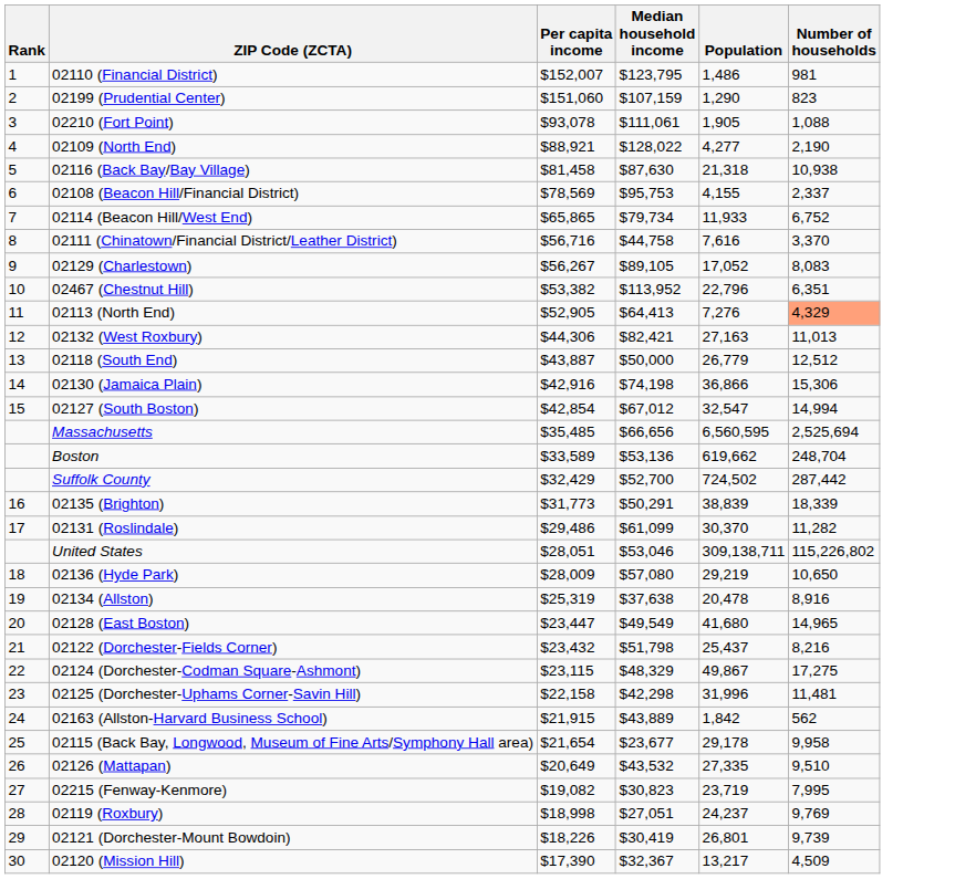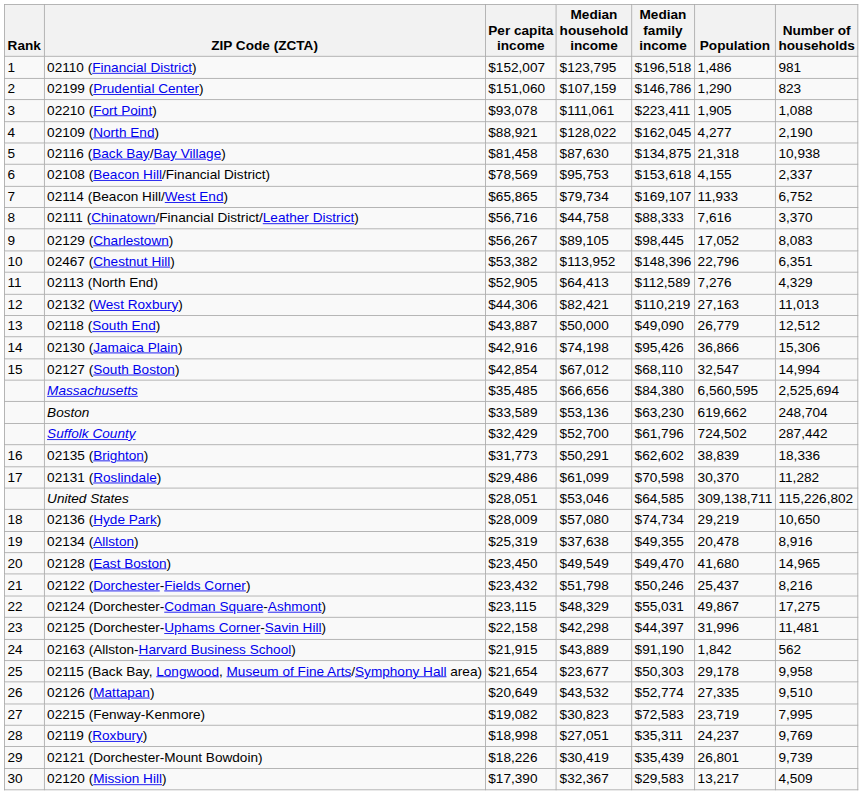 <table class="wikitable sortable">
 <tr valign=bottom>
 <th>Rank</th>
 <th>ZIP Code (ZCTA)</th>
 <th>Per capita<br>income</th>
 <th>Median<br>household<br>income</th>
+<th>Median<br>family<br>income</th>
 <th>Population</th>
 <th>Number of<br>households</th>
 </tr>
 <tr>
 <td>1</td>
 <td>02110 (<a href='#'>Financial District</a>)</td>
 <td>$152,007</td>
 <td>$123,795</td>
+<td>$196,518</td>
 <td>1,486</td>
 <td>981</td>
 </tr>
 <tr>
 <td>2</td>
 <td>02199 (<a href='#'>Prudential Center</a>)</td>
 <td>$151,060</td>
 <td>$107,159</td>
+<td>$146,786</td>
 <td>1,290</td>
 <td>823</td>
 </tr>
 <tr>
 <td>3</td>
 <td>02210 (<a href='#'>Fort Point</a>)</td>
 <td>$93,078</td>
 <td>$111,061</td>
+<td>$223,411</td>
 <td>1,905</td>
 <td>1,088</td>
 </tr>
 <tr>
 <td>4</td>
 <td>02109 (<a href='#'>North End</a>)</td>
 <td>$88,921</td>
 <td>$128,022</td>
+<td>$162,045</td>
 <td>4,277</td>
 <td>2,190</td>
 </tr>
 <tr>
 <td>5</td>
 <td>02116 (<a href='#'>Back Bay</a>/<a href='#'>Bay Village</a>)</td>
 <td>$81,458</td>
 <td>$87,630</td>
+<td>$134,875</td>
 <td>21,318</td>
 <td>10,938</td>
 </tr>
 <tr>
 <td>6</td>
 <td>02108 (<a href='#'>Beacon Hill</a>/Financial District)</td>
 <td>$78,569</td>
 <td>$95,753</td>
+<td>$153,618</td>
 <td>4,155</td>
 <td>2,337</td>
 </tr>
 <tr>
 <td>7</td>
 <td>02114 (Beacon Hill/<a href='#'>West End</a>)</td>
 <td>$65,865</td>
 <td>$79,734</td>
+<td>$169,107</td>
 <td>11,933</td>
 <td>6,752</td>
 </tr>
 <tr>
 <td>8</td>
 <td>02111 (<a href='#'>Chinatown</a>/Financial District/<a href='#'>Leather District</a>)</td>
 <td>$56,716</td>
 <td>$44,758</td>
+<td>$88,333</td>
 <td>7,616</td>
 <td>3,370</td>
 </tr>
 <tr>
 <td>9</td>
 <td>02129 (<a href='#'>Charlestown</a>)</td>
 <td>$56,267</td>
 <td>$89,105</td>
+<td>$98,445</td>
 <td>17,052</td>
 <td>8,083</td>
 </tr>
 <tr>
 <td>10</td>
 <td>02467 (<a href='#'>Chestnut Hill</a>)</td>
 <td>$53,382</td>
 <td>$113,952</td>
+<td>$148,396</td>
 <td>22,796</td>
 <td>6,351</td>
 </tr>
 <tr>
 <td>11</td>
 <td>02113 (North End)</td>
 <td>$52,905</td>
 <td>$64,413</td>
+<td>$112,589</td>
 <td>7,276</td>
-<td style="background: lightsalmon;">4,329</td>
+<td>4,329</td>
 </tr>
 <tr>
 <td>12</td>
 <td>02132 (<a href='#'>West Roxbury</a>)</td>
 <td>$44,306</td>
 <td>$82,421</td>
+<td>$110,219</td>
 <td>27,163</td>
 <td>11,013</td>
 </tr>
 <tr>
 <td>13</td>
 <td>02118 (<a href='#'>South End</a>)</td>
 <td>$43,887</td>
 <td>$50,000</td>
+<td>$49,090</td>
 <td>26,779</td>
 <td>12,512</td>
 </tr>
 <tr>
 <td>14</td>
 <td>02130 (<a href='#'>Jamaica Plain</a>)</td>
 <td>$42,916</td>
 <td>$74,198</td>
+<td>$95,426</td>
 <td>36,866</td>
 <td>15,306</td>
 </tr>
 <tr>
 <td>15</td>
 <td>02127 (<a href='#'>South Boston</a>)</td>
 <td>$42,854</td>
 <td>$67,012</td>
+<td>$68,110</td>
 <td>32,547</td>
 <td>14,994</td>
 </tr>
 <tr>
 <td></td>
 <td><em><a href='#'>Massachusetts</a></em></td>
 <td>$35,485</td>
 <td>$66,656</td>
+<td>$84,380</td>
 <td>6,560,595</td>
 <td>2,525,694</td>
 </tr>
 <tr>
 <td></td>
 <td><em>Boston</em></td>
 <td>$33,589</td>
 <td>$53,136</td>
+<td>$63,230</td>
 <td>619,662</td>
 <td>248,704</td>
 </tr>
 <tr>
 <td></td>
 <td><em><a href='#'>Suffolk County</a></em></td>
 <td>$32,429</td>
 <td>$52,700</td>
+<td>$61,796</td>
 <td>724,502</td>
 <td>287,442</td>
 </tr>
 <tr>
 <td>16</td>
 <td>02135 (<a href='#'>Brighton</a>)</td>
 <td>$31,773</td>
 <td>$50,291</td>
+<td>$62,602</td>
 <td>38,839</td>
-<td>18,339</td>
+<td>18,336</td>
 </tr>
 <tr>
 <td>17</td>
 <td>02131 (<a href='#'>Roslindale</a>)</td>
 <td>$29,486</td>
 <td>$61,099</td>
+<td>$70,598</td>
 <td>30,370</td>
 <td>11,282</td>
 </tr>
 <tr>
 <td></td>
 <td><em>United States</em></td>
 <td>$28,051</td>
 <td>$53,046</td>
+<td>$64,585</td>
 <td>309,138,711</td>
 <td>115,226,802</td>
 </tr>
 <tr>
 <td>18</td>
 <td>02136 (<a href='#'>Hyde Park</a>)</td>
 <td>$28,009</td>
 <td>$57,080</td>
+<td>$74,734</td>
 <td>29,219</td>
 <td>10,650</td>
 </tr>
 <tr>
 <td>19</td>
 <td>02134 (<a href='#'>Allston</a>)</td>
 <td>$25,319</td>
 <td>$37,638</td>
+<td>$49,355</td>
 <td>20,478</td>
 <td>8,916</td>
 </tr>
 <tr>
 <td>20</td>
 <td>02128 (<a href='#'>East Boston</a>)</td>
-<td>$23,447</td>
+<td>$23,450</td>
 <td>$49,549</td>
+<td>$49,470</td>
 <td>41,680</td>
 <td>14,965</td>
 </tr>
 <tr>
 <td>21</td>
 <td>02122 (<a href='#'>Dorchester</a>-<a href='#'>Fields Corner</a>)</td>
 <td>$23,432</td>
 <td>$51,798</td>
+<td>$50,246</td>
 <td>25,437</td>
 <td>8,216</td>
 </tr>
 <tr>
 <td>22</td>
 <td>02124 (Dorchester-<a href='#'>Codman Square</a>-<a href='#'>Ashmont</a>)</td>
 <td>$23,115</td>
 <td>$48,329</td>
+<td>$55,031</td>
 <td>49,867</td>
 <td>17,275</td>
 </tr>
 <tr>
 <td>23</td>
 <td>02125 (Dorchester-<a href='#'>Uphams Corner</a>-<a href='#'>Savin Hill</a>)</td>
 <td>$22,158</td>
 <td>$42,298</td>
+<td>$44,397</td>
 <td>31,996</td>
 <td>11,481</td>
 </tr>
 <tr>
 <td>24</td>
 <td>02163 (Allston-<a href='#'>Harvard Business School</a>)</td>
 <td>$21,915</td>
 <td>$43,889</td>
+<td>$91,190</td>
 <td>1,842</td>
 <td>562</td>
 </tr>
 <tr>
 <td>25</td>
 <td>02115 (Back Bay, <a href='#'>Longwood</a>, <a href='#'>Museum of Fine Arts</a>/<a href='#'>Symphony Hall</a> area)</td>
 <td>$21,654</td>
 <td>$23,677</td>
+<td>$50,303</td>
 <td>29,178</td>
 <td>9,958</td>
 </tr>
 <tr>
 <td>26</td>
 <td>02126 (<a href='#'>Mattapan</a>)</td>
 <td>$20,649</td>
 <td>$43,532</td>
+<td>$52,774</td>
 <td>27,335</td>
 <td>9,510</td>
 </tr>
 <tr>
 <td>27</td>
 <td>02215 (Fenway-Kenmore)</td>
 <td>$19,082</td>
 <td>$30,823</td>
+<td>$72,583</td>
 <td>23,719</td>
 <td>7,995</td>
 </tr>
 <tr>
 <td>28</td>
 <td>02119 (<a href='#'>Roxbury</a>)</td>
 <td>$18,998</td>
 <td>$27,051</td>
+<td>$35,311</td>
 <td>24,237</td>
 <td>9,769</td>
 </tr>
 <tr>
 <td>29</td>
 <td>02121 (Dorchester-Mount Bowdoin)</td>
 <td>$18,226</td>
 <td>$30,419</td>
+<td>$35,439</td>
 <td>26,801</td>
 <td>9,739</td>
 </tr>
 <tr>
 <td>30</td>
 <td>02120 (<a href='#'>Mission Hill</a>)</td>
 <td>$17,390</td>
 <td>$32,367</td>
+<td>$29,583</td>
 <td>13,217</td>
 <td>4,509</td>
 </tr>
 </table>
